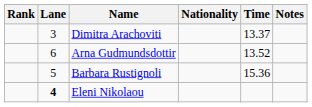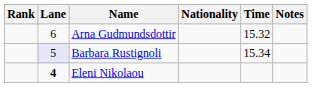 <table class="wikitable sortable" style="text-align:center; font-size:95%">
 <tr>
 <th>Rank</th>
 <th>Lane</th>
 <th>Name</th>
 <th>Nationality</th>
 <th>Time</th>
 <th>Notes</th>
 </tr>
 <tr>
 <td></td>
-<td>3</td>
-<td align=left><a href='#'>Dimitra Arachoviti</a></td>
+<td>6</td>
+<td align=left><a href='#'>Arna Gudmundsdottir</a></td>
 <td align=left></td>
-<td>13.37</td>
+<td>15.32</td>
 <td></td>
 </tr>
 <tr>
 <td></td>
-<td>6</td>
-<td align=left><a href='#'>Arna Gudmundsdottir</a></td>
-<td align=left></td>
-<td>13.52</td>
-<td></td>
-</tr>
-<tr>
-<td></td>
-<td>5</td>
+<td style="background: lavender;">5</td>
 <td align=left><a href='#'>Barbara Rustignoli</a></td>
 <td align=left></td>
-<td>15.36</td>
+<td>15.34</td>
 <td></td>
 </tr>
 <tr>
 <td></td>
 <td><strong>4</strong></td>
 <td align=left><a href='#'>Eleni Nikolaou</a></td>
 <td align=left></td>
 <td></td>
 <td></td>
 </tr>
 </table>
